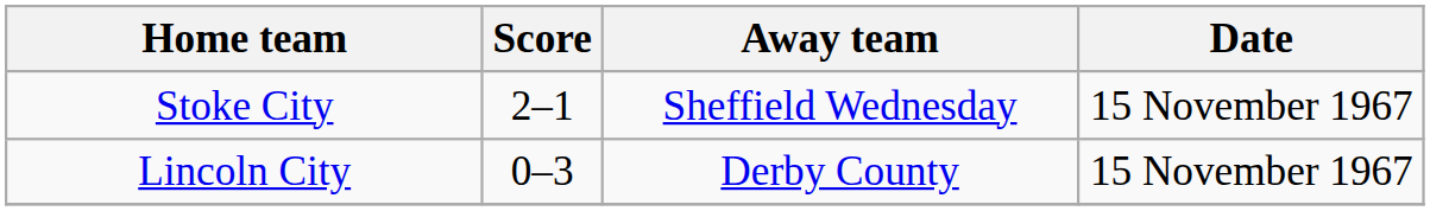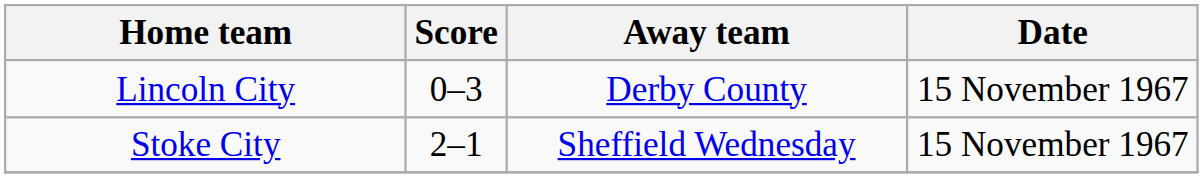 <table class="wikitable" style="text-align:center;">
 <tr>
 <th width=175>Home team</th>
 <th width=20>Score</th>
 <th width=175>Away team</th>
 <th width=125>Date</th>
 </tr>
 <tr>
+<td><a href='#'>Lincoln City</a></td>
+<td>0–3</td>
+<td><a href='#'>Derby County</a></td>
+<td>15 November 1967</td>
+</tr>
+<tr>
 <td><a href='#'>Stoke City</a></td>
 <td>2–1</td>
 <td><a href='#'>Sheffield Wednesday</a></td>
 <td>15 November 1967</td>
 </tr>
 <tr>
-<td><a href='#'>Lincoln City</a></td>
-<td>0–3</td>
-<td><a href='#'>Derby County</a></td>
-<td>15 November 1967</td>
-</tr>
-<tr>
 </tr>
 </table>
